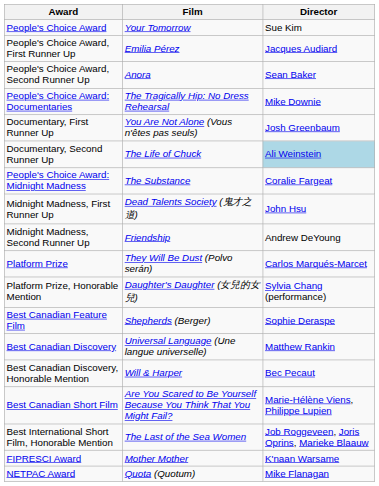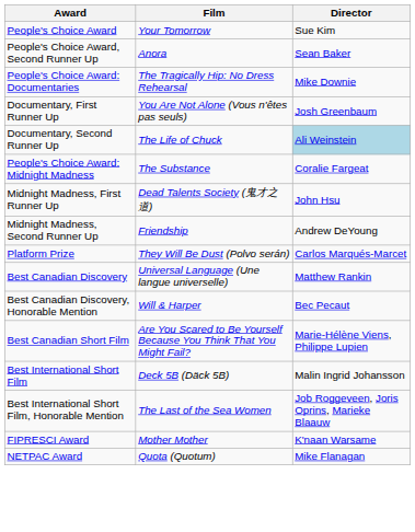 <table class="wikitable">
 <tr>
 <th>Award</th>
 <th>Film</th>
 <th>Director</th>
 </tr>
 <tr>
 <td><a href='#'>People's Choice Award</a></td>
 <td><em><a href='#'>Your Tomorrow</a></em></td>
 <td>Sue Kim</td>
-</tr>
-<tr>
-<td>People's Choice Award, First Runner Up</td>
-<td><em><a href='#'>Emilia Pérez</a></em></td>
-<td><a href='#'>Jacques Audiard</a></td>
 </tr>
 <tr>
 <td>People's Choice Award, Second Runner Up</td>
 <td><em><a href='#'>Anora</a></em></td>
 <td><a href='#'>Sean Baker</a></td>
 </tr>
 <tr>
 <td><a href='#'>People's Choice Award: Documentaries</a></td>
 <td><em><a href='#'>The Tragically Hip: No Dress Rehearsal</a></em></td>
 <td><a href='#'>Mike Downie</a></td>
 </tr>
 <tr>
 <td>Documentary, First Runner Up</td>
 <td><em><a href='#'>You Are Not Alone</a> (Vous n'êtes pas seuls)</em></td>
 <td><a href='#'>Josh Greenbaum</a></td>
 </tr>
 <tr>
 <td>Documentary, Second Runner Up</td>
 <td><em><a href='#'>The Life of Chuck</a></em></td>
 <td style="background: lightblue;"><a href='#'>Ali Weinstein</a></td>
 </tr>
 <tr>
 <td><a href='#'>People's Choice Award: Midnight Madness</a></td>
 <td><em><a href='#'>The Substance</a></em></td>
 <td><a href='#'>Coralie Fargeat</a></td>
 </tr>
 <tr>
 <td>Midnight Madness, First Runner Up</td>
 <td><em><a href='#'>Dead Talents Society</a> (鬼才之道)</em></td>
 <td><a href='#'>John Hsu</a></td>
 </tr>
 <tr>
 <td>Midnight Madness, Second Runner Up</td>
 <td><em><a href='#'>Friendship</a></em></td>
 <td>Andrew DeYoung</td>
 </tr>
 <tr>
 <td><a href='#'>Platform Prize</a></td>
 <td><em><a href='#'>They Will Be Dust</a> (Polvo serán)</em></td>
 <td><a href='#'>Carlos Marqués-Marcet</a></td>
 </tr>
 <tr>
-<td>Platform Prize, Honorable Mention</td>
-<td><em><a href='#'>Daughter's Daughter</a> (女兒的女兒)</em></td>
-<td><a href='#'>Sylvia Chang</a> (performance)</td>
-</tr>
-<tr>
-<td><a href='#'>Best Canadian Feature Film</a></td>
-<td><em><a href='#'>Shepherds</a> (Berger)</em></td>
-<td><a href='#'>Sophie Deraspe</a></td>
-</tr>
-<tr>
 <td><a href='#'>Best Canadian Discovery</a></td>
 <td><em><a href='#'>Universal Language</a> (Une langue universelle)</em></td>
 <td><a href='#'>Matthew Rankin</a></td>
 </tr>
 <tr>
 <td>Best Canadian Discovery, Honorable Mention</td>
 <td><em><a href='#'>Will & Harper</a></em></td>
 <td><a href='#'>Bec Pecaut</a></td>
 </tr>
 <tr>
 <td><a href='#'>Best Canadian Short Film</a></td>
 <td><em><a href='#'>Are You Scared to Be Yourself Because You Think That You Might Fail?</a></em></td>
 <td><a href='#'>Marie-Hélène Viens</a>, <a href='#'>Philippe Lupien</a></td>
+</tr>
+<tr>
+<td><a href='#'>Best International Short Film</a></td>
+<td><em><a href='#'>Deck 5B</a> (Däck 5B)</em></td>
+<td>Malin Ingrid Johansson</td>
 </tr>
 <tr>
 <td>Best International Short Film, Honorable Mention</td>
 <td><em><a href='#'>The Last of the Sea Women</a></em></td>
 <td><a href='#'>Job Roggeveen</a>, <a href='#'>Joris Oprins</a>, <a href='#'>Marieke Blaauw</a></td>
 </tr>
 <tr>
 <td><a href='#'>FIPRESCI Award</a></td>
 <td><em><a href='#'>Mother Mother</a></em></td>
 <td><a href='#'>K'naan Warsame</a></td>
 </tr>
 <tr>
 <td><a href='#'>NETPAC Award</a></td>
 <td><em><a href='#'>Quota</a> (Quotum)</em></td>
 <td><a href='#'>Mike Flanagan</a></td>
 </tr>
 </table>
